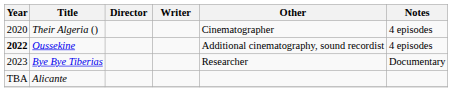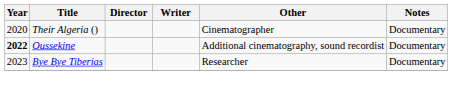 <table class="wikitable sortable">
 <tr>
 <th>Year</th>
 <th>Title</th>
 <th width="65">Director</th>
 <th width="65">Writer</th>
 <th>Other</th>
 <th>Notes</th>
 </tr>
 <tr>
 <td>2020</td>
 <td><em>Their Algeria</em> ()</td>
 <td></td>
 <td></td>
 <td>Cinematographer</td>
-<td>4 episodes</td>
+<td>Documentary</td>
 </tr>
 <tr>
 <td><strong>2022</strong></td>
 <td><em><a href='#'>Oussekine</a></em></td>
 <td></td>
 <td></td>
 <td>Additional cinematography, sound recordist</td>
-<td>4 episodes</td>
+<td>Documentary</td>
 </tr>
 <tr>
 <td>2023</td>
 <td><em><a href='#'>Bye Bye Tiberias</a></em></td>
 <td></td>
 <td></td>
 <td>Researcher</td>
 <td>Documentary</td>
 </tr>
 <tr>
-<td>TBA</td>
-<td><em>Alicante</em></td>
-<td></td>
-<td></td>
-<td></td>
-<td></td>
-</tr>
-<tr>
 </tr>
 </table>
